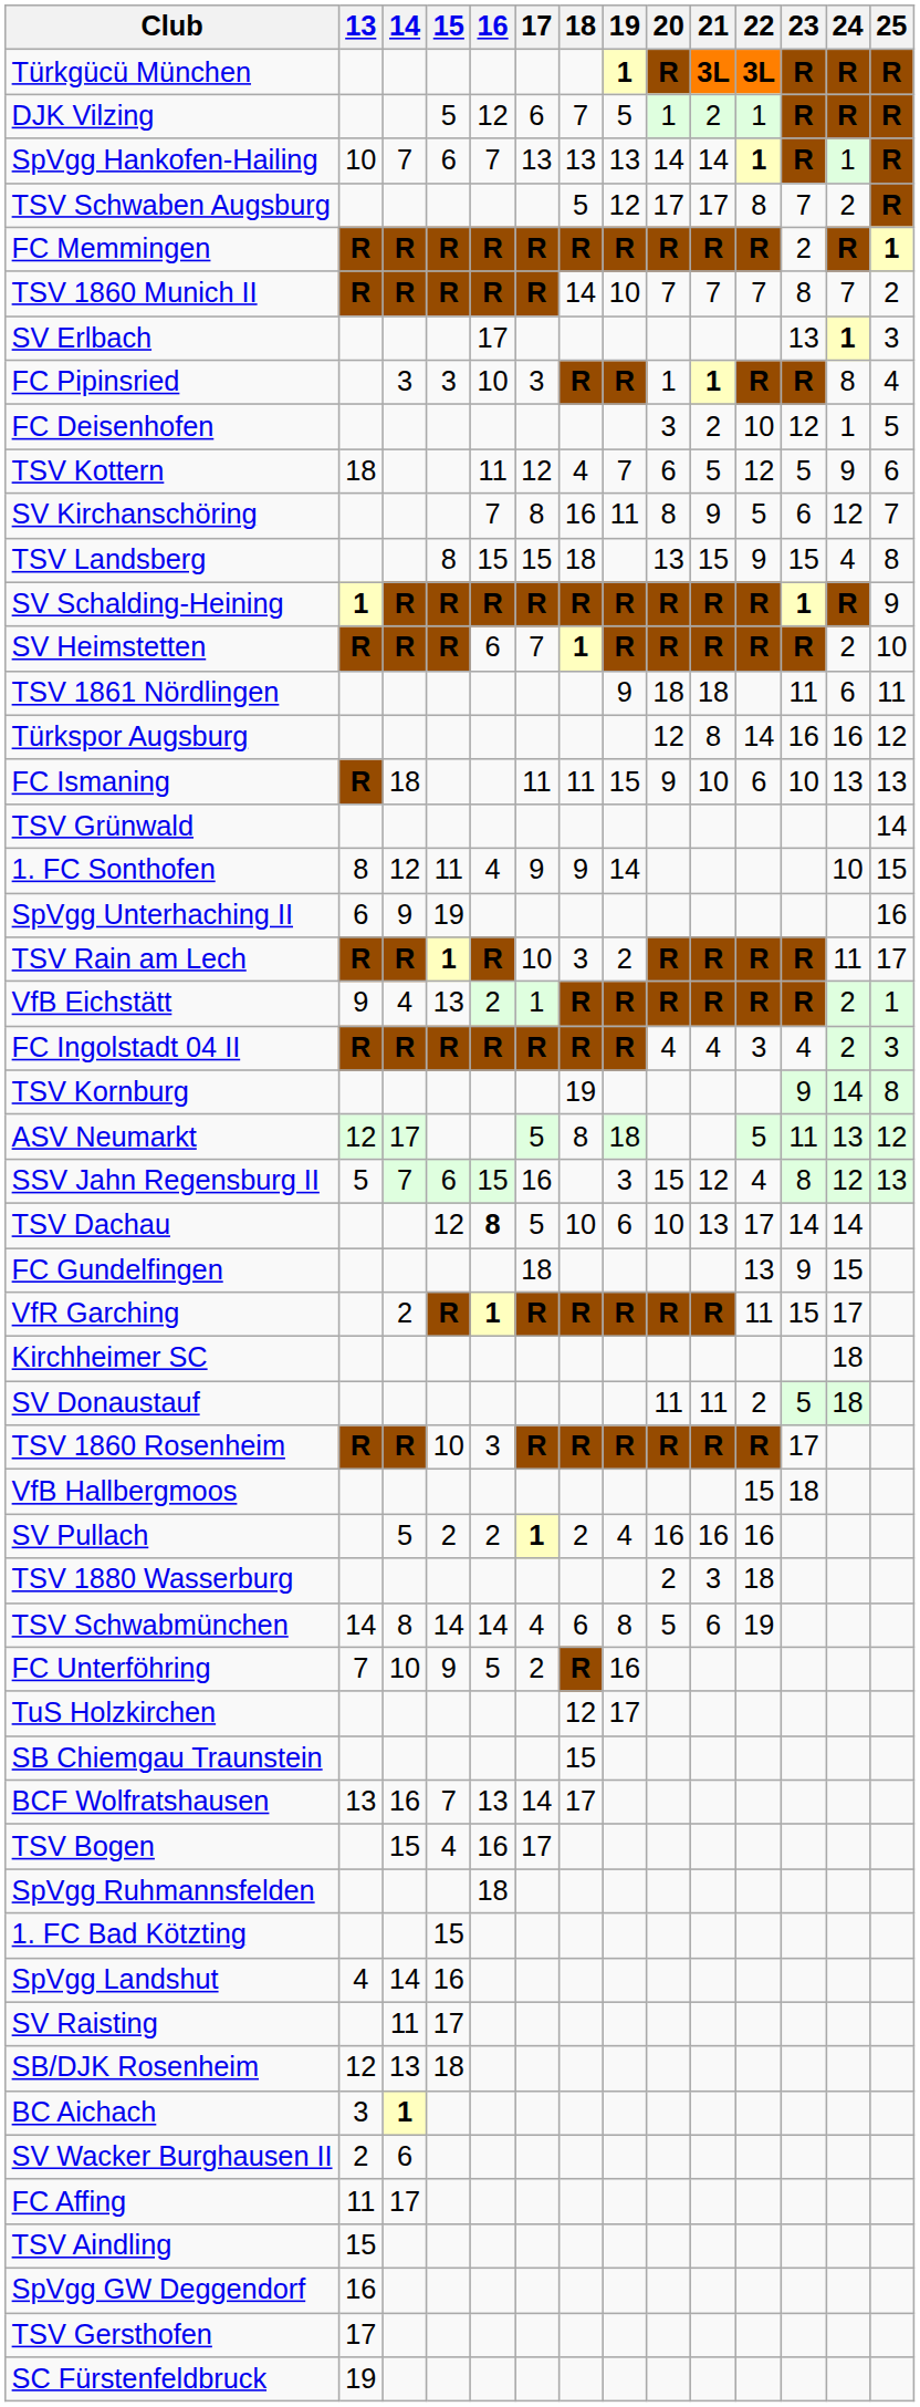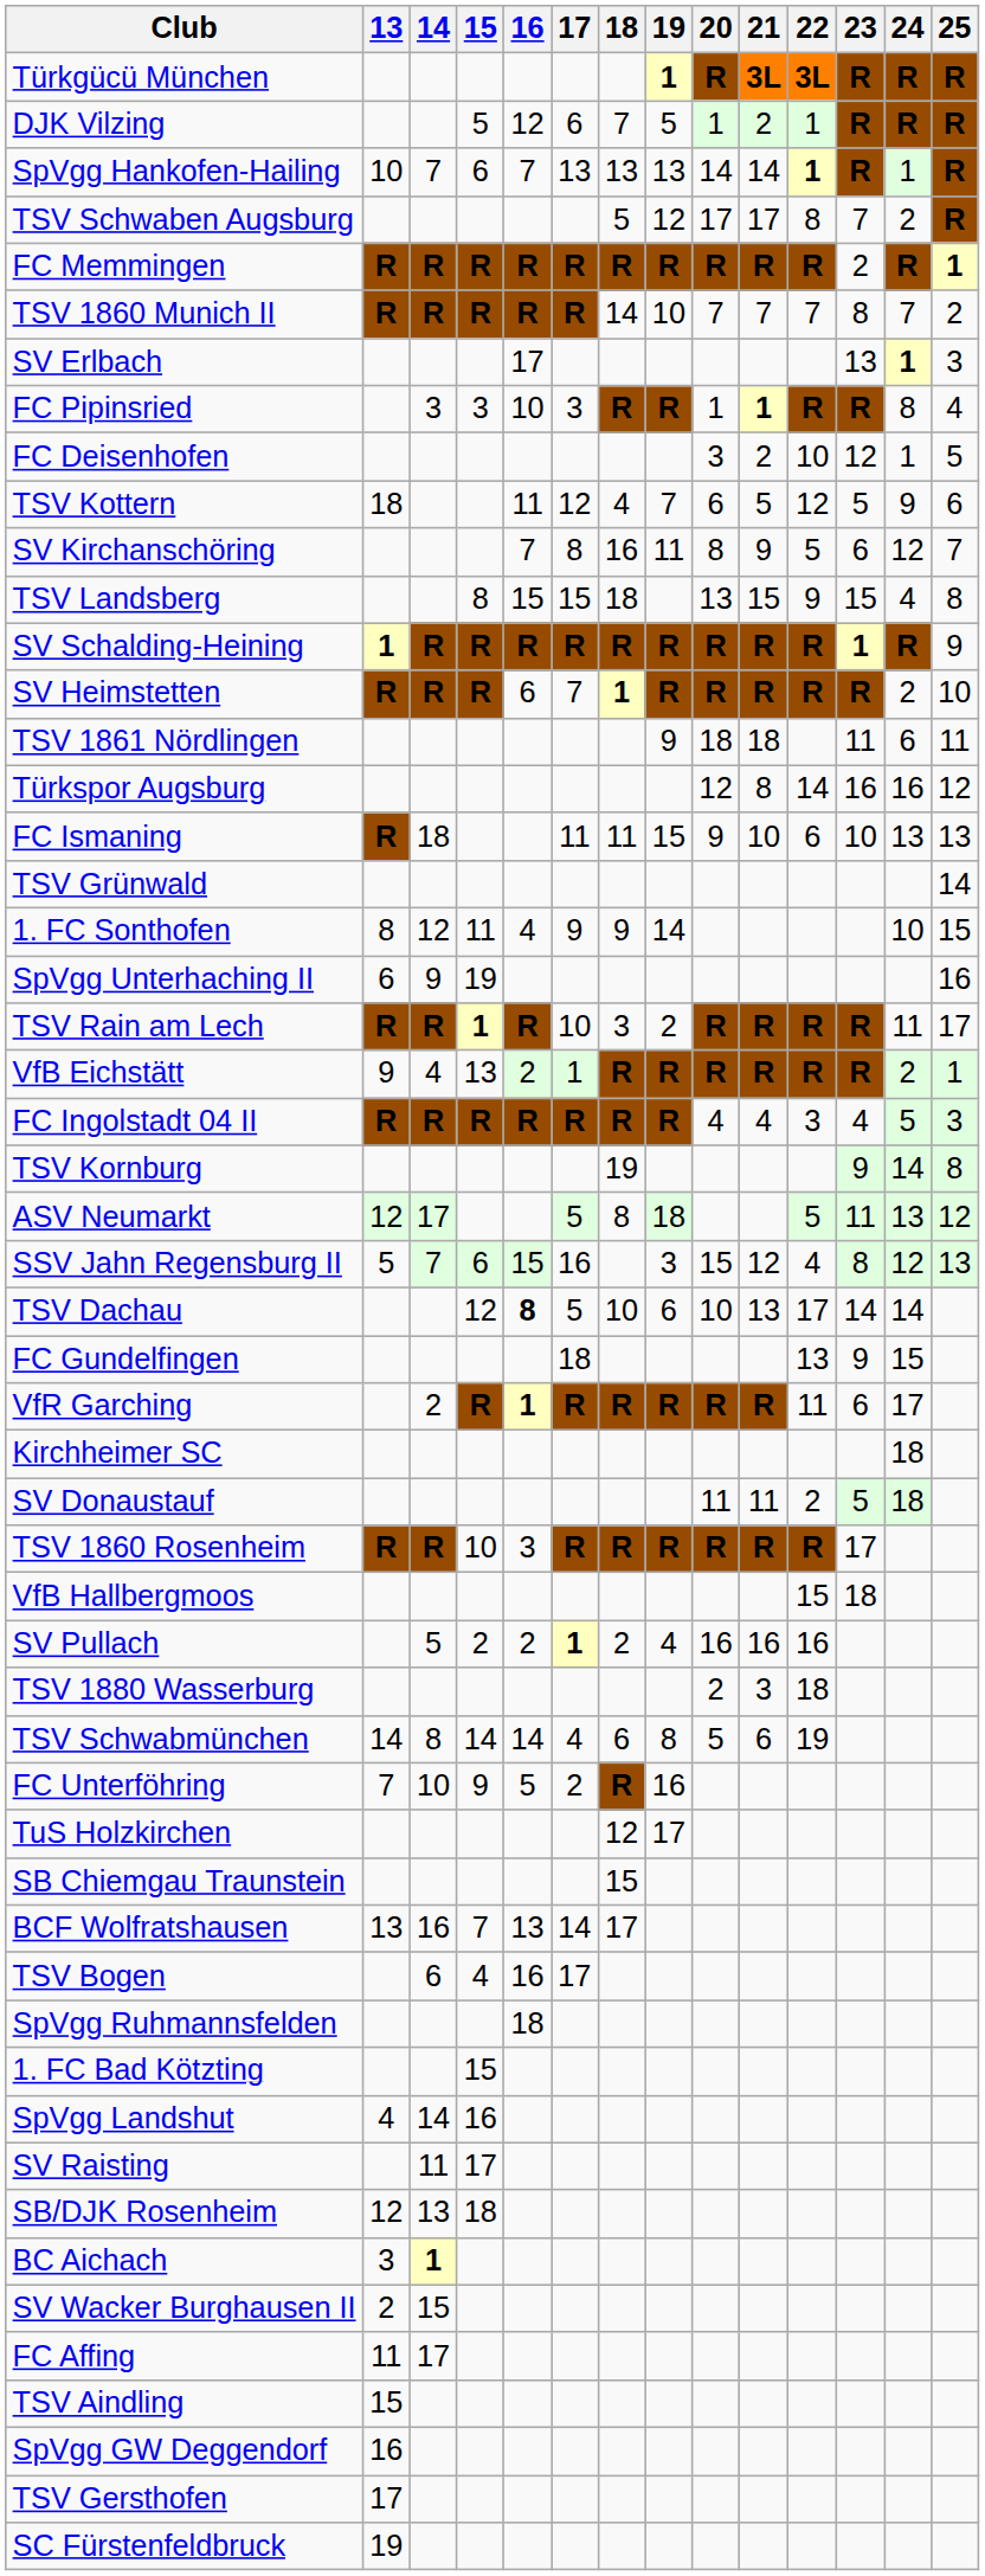 <table class="wikitable sortable">
 <tr>
 <th>Club</th>
 <th class="unsortable"><a href='#'>13</a></th>
 <th class="unsortable"><a href='#'>14</a></th>
 <th class="unsortable"><a href='#'>15</a></th>
 <th class="unsortable"><a href='#'>16</a></th>
 <th class="unsortable">17</th>
 <th class="unsortable">18</th>
 <th class="unsortable">19</th>
 <th class="unsortable">20</th>
 <th class="unsortable">21</th>
 <th class="unsortable">22</th>
 <th class="unsortable">23</th>
 <th class="unsortable">24</th>
 <th class="unsortable">25</th>
 </tr>
 <tr align="center">
 <td align="left"><a href='#'>Türkgücü München</a></td>
 <td></td>
 <td></td>
 <td></td>
 <td></td>
 <td></td>
 <td></td>
 <td style="background:#ffffbf"><strong>1</strong></td>
 <td style="background:#964B00"><strong>R</strong></td>
 <td style="background:#FF7F00"><strong>3L</strong></td>
 <td style="background:#FF7F00"><strong>3L</strong></td>
 <td style="background:#964B00"><strong>R</strong></td>
 <td style="background:#964B00"><strong>R</strong></td>
 <td style="background:#964B00"><strong>R</strong></td>
 </tr>
 <tr align="center">
 <td align="left"><a href='#'>DJK Vilzing</a></td>
 <td></td>
 <td></td>
 <td>5</td>
 <td>12</td>
 <td>6</td>
 <td>7</td>
 <td>5</td>
 <td style="background:#dfffdf">1</td>
 <td style="background:#dfffdf">2</td>
 <td style="background:#dfffdf">1</td>
 <td style="background:#964B00"><strong>R</strong></td>
 <td style="background:#964B00"><strong>R</strong></td>
 <td style="background:#964B00"><strong>R</strong></td>
 </tr>
 <tr align="center">
 <td align="left"><a href='#'>SpVgg Hankofen-Hailing</a></td>
 <td>10</td>
 <td>7</td>
 <td>6</td>
 <td>7</td>
 <td>13</td>
 <td>13</td>
 <td>13</td>
 <td>14</td>
 <td>14</td>
 <td style="background:#ffffbf"><strong>1</strong></td>
 <td style="background:#964B00"><strong>R</strong></td>
 <td style="background:#dfffdf">1</td>
 <td style="background:#964B00"><strong>R</strong></td>
 </tr>
 <tr align="center">
 <td align="left"><a href='#'>TSV Schwaben Augsburg</a></td>
 <td></td>
 <td></td>
 <td></td>
 <td></td>
 <td></td>
 <td>5</td>
 <td>12</td>
 <td>17</td>
 <td>17</td>
 <td>8</td>
 <td>7</td>
 <td>2</td>
 <td style="background:#964B00"><strong>R</strong></td>
 </tr>
 <tr align="center">
 <td align="left"><a href='#'>FC Memmingen</a></td>
 <td style="background:#964B00"><strong>R</strong></td>
 <td style="background:#964B00"><strong>R</strong></td>
 <td style="background:#964B00"><strong>R</strong></td>
 <td style="background:#964B00"><strong>R</strong></td>
 <td style="background:#964B00"><strong>R</strong></td>
 <td style="background:#964B00"><strong>R</strong></td>
 <td style="background:#964B00"><strong>R</strong></td>
 <td style="background:#964B00"><strong>R</strong></td>
 <td style="background:#964B00"><strong>R</strong></td>
 <td style="background:#964B00"><strong>R</strong></td>
 <td>2</td>
 <td style="background:#964B00"><strong>R</strong></td>
 <td style="background:#ffffbf"><strong>1</strong></td>
 </tr>
 <tr align="center">
 <td align="left"><a href='#'>TSV 1860 Munich II</a></td>
 <td style="background:#964B00"><strong>R</strong></td>
 <td style="background:#964B00"><strong>R</strong></td>
 <td style="background:#964B00"><strong>R</strong></td>
 <td style="background:#964B00"><strong>R</strong></td>
 <td style="background:#964B00"><strong>R</strong></td>
 <td>14</td>
 <td>10</td>
 <td>7</td>
 <td>7</td>
 <td>7</td>
 <td>8</td>
 <td>7</td>
 <td>2</td>
 </tr>
 <tr align="center">
 <td align="left"><a href='#'>SV Erlbach</a></td>
 <td></td>
 <td></td>
 <td></td>
 <td>17</td>
 <td></td>
 <td></td>
 <td></td>
 <td></td>
 <td></td>
 <td></td>
 <td>13</td>
 <td style="background:#ffffbf"><strong>1</strong></td>
 <td>3</td>
 </tr>
 <tr align="center">
 <td align="left"><a href='#'>FC Pipinsried</a></td>
 <td></td>
 <td>3</td>
 <td>3</td>
 <td>10</td>
 <td>3</td>
 <td style="background:#964B00"><strong>R</strong></td>
 <td style="background:#964B00"><strong>R</strong></td>
 <td>1</td>
 <td style="background:#ffffbf"><strong>1</strong></td>
 <td style="background:#964B00"><strong>R</strong></td>
 <td style="background:#964B00"><strong>R</strong></td>
 <td>8</td>
 <td>4</td>
 </tr>
 <tr align="center">
 <td align="left"><a href='#'>FC Deisenhofen</a></td>
 <td></td>
 <td></td>
 <td></td>
 <td></td>
 <td></td>
 <td></td>
 <td></td>
 <td>3</td>
 <td>2</td>
 <td>10</td>
 <td>12</td>
 <td>1</td>
 <td>5</td>
 </tr>
 <tr align="center">
 <td align="left"><a href='#'>TSV Kottern</a></td>
 <td>18</td>
 <td></td>
 <td></td>
 <td>11</td>
 <td>12</td>
 <td>4</td>
 <td>7</td>
 <td>6</td>
 <td>5</td>
 <td>12</td>
 <td>5</td>
 <td>9</td>
 <td>6</td>
 </tr>
 <tr align="center">
 <td align="left"><a href='#'>SV Kirchanschöring</a></td>
 <td></td>
 <td></td>
 <td></td>
 <td>7</td>
 <td>8</td>
 <td>16</td>
 <td>11</td>
 <td>8</td>
 <td>9</td>
 <td>5</td>
 <td>6</td>
 <td>12</td>
 <td>7</td>
 </tr>
 <tr align="center">
 <td align="left"><a href='#'>TSV Landsberg</a></td>
 <td></td>
 <td></td>
 <td>8</td>
 <td>15</td>
 <td>15</td>
 <td>18</td>
 <td></td>
 <td>13</td>
 <td>15</td>
 <td>9</td>
 <td>15</td>
 <td>4</td>
 <td>8</td>
 </tr>
 <tr align="center">
 <td align="left"><a href='#'>SV Schalding-Heining</a></td>
 <td style="background:#ffffbf"><strong>1</strong></td>
 <td style="background:#964B00"><strong>R</strong></td>
 <td style="background:#964B00"><strong>R</strong></td>
 <td style="background:#964B00"><strong>R</strong></td>
 <td style="background:#964B00"><strong>R</strong></td>
 <td style="background:#964B00"><strong>R</strong></td>
 <td style="background:#964B00"><strong>R</strong></td>
 <td style="background:#964B00"><strong>R</strong></td>
 <td style="background:#964B00"><strong>R</strong></td>
 <td style="background:#964B00"><strong>R</strong></td>
 <td style="background:#ffffbf"><strong>1</strong></td>
 <td style="background:#964B00"><strong>R</strong></td>
 <td>9</td>
 </tr>
 <tr align="center">
 <td align="left"><a href='#'>SV Heimstetten</a></td>
 <td style="background:#964B00"><strong>R</strong></td>
 <td style="background:#964B00"><strong>R</strong></td>
 <td style="background:#964B00"><strong>R</strong></td>
 <td>6</td>
 <td>7</td>
 <td style="background:#ffffbf"><strong>1</strong></td>
 <td style="background:#964B00"><strong>R</strong></td>
 <td style="background:#964B00"><strong>R</strong></td>
 <td style="background:#964B00"><strong>R</strong></td>
 <td style="background:#964B00"><strong>R</strong></td>
 <td style="background:#964B00"><strong>R</strong></td>
 <td>2</td>
 <td>10</td>
 </tr>
 <tr align="center">
 <td align="left"><a href='#'>TSV 1861 Nördlingen</a></td>
 <td></td>
 <td></td>
 <td></td>
 <td></td>
 <td></td>
 <td></td>
 <td>9</td>
 <td>18</td>
 <td>18</td>
 <td></td>
 <td>11</td>
 <td>6</td>
 <td>11</td>
 </tr>
 <tr align="center">
 <td align="left"><a href='#'>Türkspor Augsburg</a></td>
 <td></td>
 <td></td>
 <td></td>
 <td></td>
 <td></td>
 <td></td>
 <td></td>
 <td>12</td>
 <td>8</td>
 <td>14</td>
 <td>16</td>
 <td>16</td>
 <td>12</td>
 </tr>
 <tr align="center">
 <td align="left"><a href='#'>FC Ismaning</a></td>
 <td style="background:#964B00"><strong>R</strong></td>
 <td>18</td>
 <td></td>
 <td></td>
 <td>11</td>
 <td>11</td>
 <td>15</td>
 <td>9</td>
 <td>10</td>
 <td>6</td>
 <td>10</td>
 <td>13</td>
 <td>13</td>
 </tr>
 <tr align="center">
 <td align="left"><a href='#'>TSV Grünwald</a></td>
 <td></td>
 <td></td>
 <td></td>
 <td></td>
 <td></td>
 <td></td>
 <td></td>
 <td></td>
 <td></td>
 <td></td>
 <td></td>
 <td></td>
 <td>14</td>
 </tr>
 <tr align="center">
 <td align="left"><a href='#'>1. FC Sonthofen</a></td>
 <td>8</td>
 <td>12</td>
 <td>11</td>
 <td>4</td>
 <td>9</td>
 <td>9</td>
 <td>14</td>
 <td></td>
 <td></td>
 <td></td>
 <td></td>
 <td>10</td>
 <td>15</td>
 </tr>
 <tr align="center">
 <td align="left"><a href='#'>SpVgg Unterhaching II</a></td>
 <td>6</td>
 <td>9</td>
 <td>19</td>
 <td></td>
 <td></td>
 <td></td>
 <td></td>
 <td></td>
 <td></td>
 <td></td>
 <td></td>
 <td></td>
 <td>16</td>
 </tr>
 <tr align="center">
 <td align="left"><a href='#'>TSV Rain am Lech</a></td>
 <td style="background:#964B00"><strong>R</strong></td>
 <td style="background:#964B00"><strong>R</strong></td>
 <td style="background:#ffffbf"><strong>1</strong></td>
 <td style="background:#964B00"><strong>R</strong></td>
 <td>10</td>
 <td>3</td>
 <td>2</td>
 <td style="background:#964B00"><strong>R</strong></td>
 <td style="background:#964B00"><strong>R</strong></td>
 <td style="background:#964B00"><strong>R</strong></td>
 <td style="background:#964B00"><strong>R</strong></td>
 <td>11</td>
 <td>17</td>
 </tr>
 <tr align="center">
 <td align="left"><a href='#'>VfB Eichstätt</a></td>
 <td>9</td>
 <td>4</td>
 <td>13</td>
 <td style="background:#dfffdf">2</td>
 <td style="background:#dfffdf">1</td>
 <td style="background:#964B00"><strong>R</strong></td>
 <td style="background:#964B00"><strong>R</strong></td>
 <td style="background:#964B00"><strong>R</strong></td>
 <td style="background:#964B00"><strong>R</strong></td>
 <td style="background:#964B00"><strong>R</strong></td>
 <td style="background:#964B00"><strong>R</strong></td>
 <td style="background:#dfffdf">2</td>
 <td style="background:#dfffdf">1</td>
 </tr>
 <tr align="center">
 <td align="left"><a href='#'>FC Ingolstadt 04 II</a></td>
 <td style="background:#964B00"><strong>R</strong></td>
 <td style="background:#964B00"><strong>R</strong></td>
 <td style="background:#964B00"><strong>R</strong></td>
 <td style="background:#964B00"><strong>R</strong></td>
 <td style="background:#964B00"><strong>R</strong></td>
 <td style="background:#964B00"><strong>R</strong></td>
 <td style="background:#964B00"><strong>R</strong></td>
 <td>4</td>
 <td>4</td>
 <td>3</td>
 <td>4</td>
-<td style="background:#dfffdf">2</td>
+<td style="background:#dfffdf">5</td>
 <td style="background:#dfffdf">3</td>
 </tr>
 <tr align="center">
 <td align="left"><a href='#'>TSV Kornburg</a></td>
 <td></td>
 <td></td>
 <td></td>
 <td></td>
 <td></td>
 <td>19</td>
 <td></td>
 <td></td>
 <td></td>
 <td></td>
 <td style="background:#dfffdf">9</td>
 <td style="background:#dfffdf">14</td>
 <td style="background:#dfffdf">8</td>
 </tr>
 <tr align="center">
 <td align="left"><a href='#'>ASV Neumarkt</a></td>
 <td style="background:#dfffdf">12</td>
 <td style="background:#dfffdf">17</td>
 <td></td>
 <td></td>
 <td style="background:#dfffdf">5</td>
 <td>8</td>
 <td style="background:#dfffdf">18</td>
 <td></td>
 <td></td>
 <td style="background:#dfffdf">5</td>
 <td style="background:#dfffdf">11</td>
 <td style="background:#dfffdf">13</td>
 <td style="background:#dfffdf">12</td>
 </tr>
 <tr align="center">
 <td align="left"><a href='#'>SSV Jahn Regensburg II</a></td>
 <td>5</td>
 <td style="background:#dfffdf">7</td>
 <td style="background:#dfffdf">6</td>
 <td style="background:#dfffdf">15</td>
 <td>16</td>
 <td></td>
 <td>3</td>
 <td>15</td>
 <td>12</td>
 <td>4</td>
 <td style="background:#dfffdf">8</td>
 <td style="background:#dfffdf">12</td>
 <td style="background:#dfffdf">13</td>
 </tr>
 <tr align="center">
 <td align="left"><a href='#'>TSV Dachau</a></td>
 <td></td>
 <td></td>
 <td>12</td>
 <td><strong>8</strong></td>
 <td>5</td>
 <td>10</td>
 <td>6</td>
 <td>10</td>
 <td>13</td>
 <td>17</td>
 <td>14</td>
 <td>14</td>
 <td></td>
 </tr>
 <tr align="center">
 <td align="left"><a href='#'>FC Gundelfingen</a></td>
 <td></td>
 <td></td>
 <td></td>
 <td></td>
 <td>18</td>
 <td></td>
 <td></td>
 <td></td>
 <td></td>
 <td>13</td>
 <td>9</td>
 <td>15</td>
 <td></td>
 </tr>
 <tr align="center">
 <td align="left"><a href='#'>VfR Garching</a></td>
 <td></td>
 <td>2</td>
 <td style="background:#964B00"><strong>R</strong></td>
 <td style="background:#ffffbf"><strong>1</strong></td>
 <td style="background:#964B00"><strong>R</strong></td>
 <td style="background:#964B00"><strong>R</strong></td>
 <td style="background:#964B00"><strong>R</strong></td>
 <td style="background:#964B00"><strong>R</strong></td>
 <td style="background:#964B00"><strong>R</strong></td>
 <td>11</td>
-<td>15</td>
+<td>6</td>
 <td>17</td>
 <td></td>
 </tr>
 <tr align="center">
 <td align="left"><a href='#'>Kirchheimer SC</a></td>
 <td></td>
 <td></td>
 <td></td>
 <td></td>
 <td></td>
 <td></td>
 <td></td>
 <td></td>
 <td></td>
 <td></td>
 <td></td>
 <td>18</td>
 <td></td>
 </tr>
 <tr align="center">
 <td align="left"><a href='#'>SV Donaustauf</a></td>
 <td></td>
 <td></td>
 <td></td>
 <td></td>
 <td></td>
 <td></td>
 <td></td>
 <td>11</td>
 <td>11</td>
 <td>2</td>
 <td style="background:#dfffdf">5</td>
 <td style="background:#dfffdf">18</td>
 <td></td>
 </tr>
 <tr align="center">
 <td align="left"><a href='#'>TSV 1860 Rosenheim</a></td>
 <td style="background:#964B00"><strong>R</strong></td>
 <td style="background:#964B00"><strong>R</strong></td>
 <td>10</td>
 <td>3</td>
 <td style="background:#964B00"><strong>R</strong></td>
 <td style="background:#964B00"><strong>R</strong></td>
 <td style="background:#964B00"><strong>R</strong></td>
 <td style="background:#964B00"><strong>R</strong></td>
 <td style="background:#964B00"><strong>R</strong></td>
 <td style="background:#964B00"><strong>R</strong></td>
 <td>17</td>
 <td></td>
 <td></td>
 </tr>
 <tr align="center">
 <td align="left"><a href='#'>VfB Hallbergmoos</a></td>
 <td></td>
 <td></td>
 <td></td>
 <td></td>
 <td></td>
 <td></td>
 <td></td>
 <td></td>
 <td></td>
 <td>15</td>
 <td>18</td>
 <td></td>
 <td></td>
 </tr>
 <tr align="center">
 <td align="left"><a href='#'>SV Pullach</a></td>
 <td></td>
 <td>5</td>
 <td>2</td>
 <td>2</td>
 <td style="background:#ffffbf"><strong>1</strong></td>
 <td>2</td>
 <td>4</td>
 <td>16</td>
 <td>16</td>
 <td>16</td>
 <td></td>
 <td></td>
 <td></td>
 </tr>
 <tr align="center">
 <td align="left"><a href='#'>TSV 1880 Wasserburg</a></td>
 <td></td>
 <td></td>
 <td></td>
 <td></td>
 <td></td>
 <td></td>
 <td></td>
 <td>2</td>
 <td>3</td>
 <td>18</td>
 <td></td>
 <td></td>
 <td></td>
 </tr>
 <tr align="center">
 <td align="left"><a href='#'>TSV Schwabmünchen</a></td>
 <td>14</td>
 <td>8</td>
 <td>14</td>
 <td>14</td>
 <td>4</td>
 <td>6</td>
 <td>8</td>
 <td>5</td>
 <td>6</td>
 <td>19</td>
 <td></td>
 <td></td>
 <td></td>
 </tr>
 <tr align="center">
 <td align="left"><a href='#'>FC Unterföhring</a></td>
 <td>7</td>
 <td>10</td>
 <td>9</td>
 <td>5</td>
 <td>2</td>
 <td style="background:#964B00"><strong>R</strong></td>
 <td>16</td>
 <td></td>
 <td></td>
 <td></td>
 <td></td>
 <td></td>
 <td></td>
 </tr>
 <tr align="center">
 <td align="left"><a href='#'>TuS Holzkirchen</a></td>
 <td></td>
 <td></td>
 <td></td>
 <td></td>
 <td></td>
 <td>12</td>
 <td>17</td>
 <td></td>
 <td></td>
 <td></td>
 <td></td>
 <td></td>
 <td></td>
 </tr>
 <tr align="center">
 <td align="left"><a href='#'>SB Chiemgau Traunstein</a></td>
 <td></td>
 <td></td>
 <td></td>
 <td></td>
 <td></td>
 <td>15</td>
 <td></td>
 <td></td>
 <td></td>
 <td></td>
 <td></td>
 <td></td>
 <td></td>
 </tr>
 <tr align="center">
 <td align="left"><a href='#'>BCF Wolfratshausen</a></td>
 <td>13</td>
 <td>16</td>
 <td>7</td>
 <td>13</td>
 <td>14</td>
 <td>17</td>
 <td></td>
 <td></td>
 <td></td>
 <td></td>
 <td></td>
 <td></td>
 <td></td>
 </tr>
 <tr align="center">
 <td align="left"><a href='#'>TSV Bogen</a></td>
 <td></td>
-<td>15</td>
+<td>6</td>
 <td>4</td>
 <td>16</td>
 <td>17</td>
 <td></td>
 <td></td>
 <td></td>
 <td></td>
 <td></td>
 <td></td>
 <td></td>
 <td></td>
 </tr>
 <tr align="center">
 <td align="left"><a href='#'>SpVgg Ruhmannsfelden</a></td>
 <td></td>
 <td></td>
 <td></td>
 <td>18</td>
 <td></td>
 <td></td>
 <td></td>
 <td></td>
 <td></td>
 <td></td>
 <td></td>
 <td></td>
 <td></td>
 </tr>
 <tr align="center">
 <td align="left"><a href='#'>1. FC Bad Kötzting</a></td>
 <td></td>
 <td></td>
 <td>15</td>
 <td></td>
 <td></td>
 <td></td>
 <td></td>
 <td></td>
 <td></td>
 <td></td>
 <td></td>
 <td></td>
 <td></td>
 </tr>
 <tr align="center">
 <td align="left"><a href='#'>SpVgg Landshut</a></td>
 <td>4</td>
 <td>14</td>
 <td>16</td>
 <td></td>
 <td></td>
 <td></td>
 <td></td>
 <td></td>
 <td></td>
 <td></td>
 <td></td>
 <td></td>
 <td></td>
 </tr>
 <tr align="center">
 <td align="left"><a href='#'>SV Raisting</a></td>
 <td></td>
 <td>11</td>
 <td>17</td>
 <td></td>
 <td></td>
 <td></td>
 <td></td>
 <td></td>
 <td></td>
 <td></td>
 <td></td>
 <td></td>
 <td></td>
 </tr>
 <tr align="center">
 <td align="left"><a href='#'>SB/DJK Rosenheim</a></td>
 <td>12</td>
 <td>13</td>
 <td>18</td>
 <td></td>
 <td></td>
 <td></td>
 <td></td>
 <td></td>
 <td></td>
 <td></td>
 <td></td>
 <td></td>
 <td></td>
 </tr>
 <tr align="center">
 <td align="left"><a href='#'>BC Aichach</a></td>
 <td>3</td>
 <td style="background:#ffffbf"><strong>1</strong></td>
 <td></td>
 <td></td>
 <td></td>
 <td></td>
 <td></td>
 <td></td>
 <td></td>
 <td></td>
 <td></td>
 <td></td>
 <td></td>
 </tr>
 <tr align="center">
 <td align="left"><a href='#'>SV Wacker Burghausen II</a></td>
 <td>2</td>
-<td>6</td>
+<td>15</td>
 <td></td>
 <td></td>
 <td></td>
 <td></td>
 <td></td>
 <td></td>
 <td></td>
 <td></td>
 <td></td>
 <td></td>
 <td></td>
 </tr>
 <tr align="center">
 <td align="left"><a href='#'>FC Affing</a></td>
 <td>11</td>
 <td>17</td>
 <td></td>
 <td></td>
 <td></td>
 <td></td>
 <td></td>
 <td></td>
 <td></td>
 <td></td>
 <td></td>
 <td></td>
 <td></td>
 </tr>
 <tr align="center">
 <td align="left"><a href='#'>TSV Aindling</a></td>
 <td>15</td>
 <td></td>
 <td></td>
 <td></td>
 <td></td>
 <td></td>
 <td></td>
 <td></td>
 <td></td>
 <td></td>
 <td></td>
 <td></td>
 <td></td>
 </tr>
 <tr align="center">
 <td align="left"><a href='#'>SpVgg GW Deggendorf</a></td>
 <td>16</td>
 <td></td>
 <td></td>
 <td></td>
 <td></td>
 <td></td>
 <td></td>
 <td></td>
 <td></td>
 <td></td>
 <td></td>
 <td></td>
 <td></td>
 </tr>
 <tr align="center">
 <td align="left"><a href='#'>TSV Gersthofen</a></td>
 <td>17</td>
 <td></td>
 <td></td>
 <td></td>
 <td></td>
 <td></td>
 <td></td>
 <td></td>
 <td></td>
 <td></td>
 <td></td>
 <td></td>
 <td></td>
 </tr>
 <tr align="center">
 <td align="left"><a href='#'>SC Fürstenfeldbruck</a></td>
 <td>19</td>
 <td></td>
 <td></td>
 <td></td>
 <td></td>
 <td></td>
 <td></td>
 <td></td>
 <td></td>
 <td></td>
 <td></td>
 <td></td>
 <td></td>
 </tr>
 </table>
